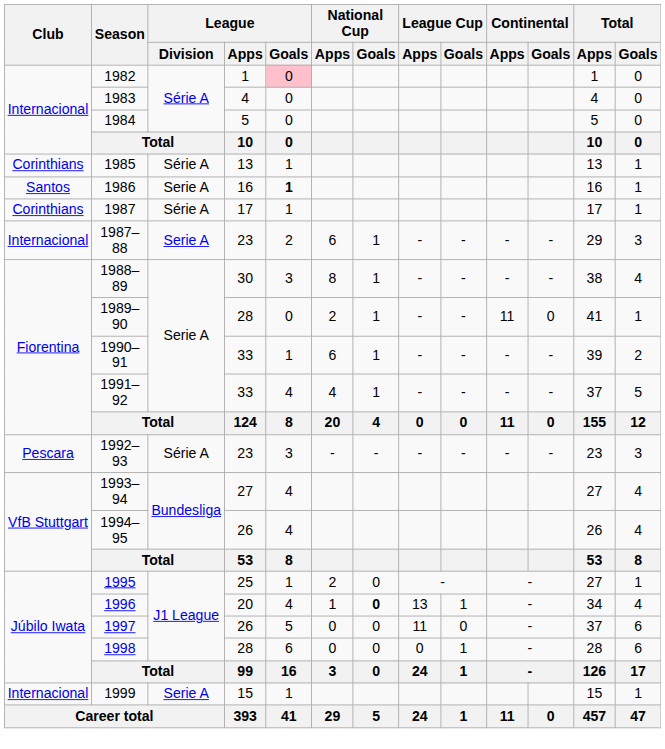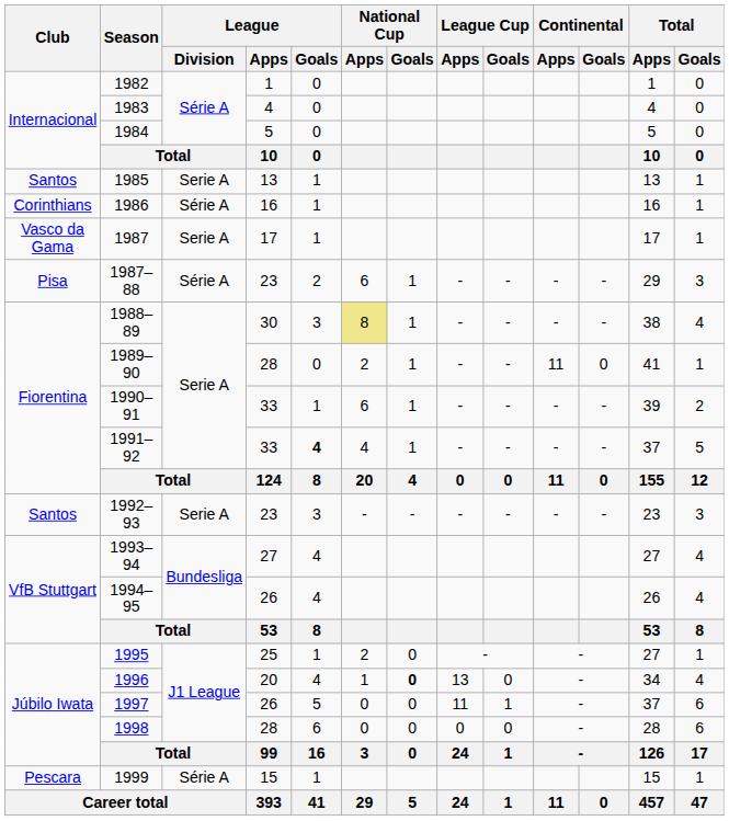 <table class="wikitable" style="text-align:center">
 <tr>
 <th rowspan="2">Club</th>
 <th rowspan="2">Season</th>
 <th colspan="3">League</th>
 <th colspan="2">National Cup</th>
 <th colspan="2">League Cup</th>
 <th colspan="2">Continental</th>
 <th colspan="2">Total</th>
 </tr>
 <tr>
 <th>Division</th>
 <th>Apps</th>
 <th>Goals</th>
 <th>Apps</th>
 <th>Goals</th>
 <th>Apps</th>
 <th>Goals</th>
 <th>Apps</th>
 <th>Goals</th>
 <th>Apps</th>
 <th>Goals</th>
 </tr>
 <tr>
 <td rowspan="4"><a href='#'>Internacional</a></td>
 <td>1982</td>
 <td rowspan="3"><a href='#'>Série A</a></td>
 <td>1</td>
-<td style="background: pink;">0</td>
+<td>0</td>
 <td></td>
 <td></td>
 <td></td>
 <td></td>
 <td></td>
 <td></td>
 <td>1</td>
 <td>0</td>
 </tr>
 <tr>
 <td>1983</td>
 <td>4</td>
 <td>0</td>
 <td></td>
 <td></td>
 <td></td>
 <td></td>
 <td></td>
 <td></td>
 <td>4</td>
 <td>0</td>
 </tr>
 <tr>
 <td>1984</td>
 <td>5</td>
 <td>0</td>
 <td></td>
 <td></td>
 <td></td>
 <td></td>
 <td></td>
 <td></td>
 <td>5</td>
 <td>0</td>
 </tr>
 <tr>
 <th colspan="2">Total</th>
 <th>10</th>
 <th>0</th>
 <th></th>
 <th></th>
 <th></th>
 <th></th>
 <th></th>
 <th></th>
 <th>10</th>
 <th>0</th>
 </tr>
 <tr>
-<td><a href='#'>Corinthians</a></td>
+<td><a href='#'>Santos</a></td>
 <td>1985</td>
-<td>Série A</td>
+<td>Serie A</td>
 <td>13</td>
 <td>1</td>
 <td></td>
 <td></td>
 <td></td>
 <td></td>
 <td></td>
 <td></td>
 <td>13</td>
 <td>1</td>
 </tr>
 <tr>
-<td><a href='#'>Santos</a></td>
+<td><a href='#'>Corinthians</a></td>
 <td>1986</td>
-<td>Serie A</td>
+<td>Série A</td>
 <td>16</td>
-<td><strong>1</strong></td>
+<td>1</td>
 <td></td>
 <td></td>
 <td></td>
 <td></td>
 <td></td>
 <td></td>
 <td>16</td>
 <td>1</td>
 </tr>
 <tr>
-<td><a href='#'>Corinthians</a></td>
+<td><a href='#'>Vasco da Gama</a></td>
 <td>1987</td>
-<td>Série A</td>
+<td>Serie A</td>
 <td>17</td>
 <td>1</td>
 <td></td>
 <td></td>
 <td></td>
 <td></td>
 <td></td>
 <td></td>
 <td>17</td>
 <td>1</td>
 </tr>
 <tr>
-<td><a href='#'>Internacional</a></td>
+<td><a href='#'>Pisa</a></td>
 <td>1987–88</td>
-<td><a href='#'>Serie A</a></td>
+<td>Série A</td>
 <td>23</td>
 <td>2</td>
 <td>6</td>
 <td>1</td>
 <td>-</td>
 <td>-</td>
 <td>-</td>
 <td>-</td>
 <td>29</td>
 <td>3</td>
 </tr>
 <tr>
 <td rowspan="5"><a href='#'>Fiorentina</a></td>
 <td>1988–89</td>
 <td rowspan="4">Serie A</td>
 <td>30</td>
 <td>3</td>
-<td>8</td>
+<td style="background: khaki;">8</td>
 <td>1</td>
 <td>-</td>
 <td>-</td>
 <td>-</td>
 <td>-</td>
 <td>38</td>
 <td>4</td>
 </tr>
 <tr>
 <td>1989–90</td>
 <td>28</td>
 <td>0</td>
 <td>2</td>
 <td>1</td>
 <td>-</td>
 <td>-</td>
 <td>11</td>
 <td>0</td>
 <td>41</td>
 <td>1</td>
 </tr>
 <tr>
 <td>1990–91</td>
 <td>33</td>
 <td>1</td>
 <td>6</td>
 <td>1</td>
 <td>-</td>
 <td>-</td>
 <td>-</td>
 <td>-</td>
 <td>39</td>
 <td>2</td>
 </tr>
 <tr>
 <td>1991–92</td>
 <td>33</td>
-<td>4</td>
+<td><strong>4</strong></td>
 <td>4</td>
 <td>1</td>
 <td>-</td>
 <td>-</td>
 <td>-</td>
 <td>-</td>
 <td>37</td>
 <td>5</td>
 </tr>
 <tr>
 <th colspan="2">Total</th>
 <th>124</th>
 <th>8</th>
 <th>20</th>
 <th>4</th>
 <th>0</th>
 <th>0</th>
 <th>11</th>
 <th>0</th>
 <th>155</th>
 <th>12</th>
 </tr>
 <tr>
-<td><a href='#'>Pescara</a></td>
+<td><a href='#'>Santos</a></td>
 <td>1992–93</td>
-<td>Série A</td>
+<td>Serie A</td>
 <td>23</td>
 <td>3</td>
 <td>-</td>
 <td>-</td>
 <td>-</td>
 <td>-</td>
 <td>-</td>
 <td>-</td>
 <td>23</td>
 <td>3</td>
 </tr>
 <tr>
 <td rowspan="3"><a href='#'>VfB Stuttgart</a></td>
 <td>1993–94</td>
 <td rowspan="2"><a href='#'>Bundesliga</a></td>
 <td>27</td>
 <td>4</td>
 <td></td>
 <td></td>
 <td></td>
 <td></td>
 <td></td>
 <td></td>
 <td>27</td>
 <td>4</td>
 </tr>
 <tr>
 <td>1994–95</td>
 <td>26</td>
 <td>4</td>
 <td></td>
 <td></td>
 <td></td>
 <td></td>
 <td></td>
 <td></td>
 <td>26</td>
 <td>4</td>
 </tr>
 <tr>
 <th colspan="2">Total</th>
 <th>53</th>
 <th>8</th>
 <th></th>
 <th></th>
 <th></th>
 <th></th>
 <th></th>
 <th></th>
 <th>53</th>
 <th>8</th>
 </tr>
 <tr>
 <td rowspan="5"><a href='#'>Júbilo Iwata</a></td>
 <td><a href='#'>1995</a></td>
 <td rowspan="4"><a href='#'>J1 League</a></td>
 <td>25</td>
 <td>1</td>
 <td>2</td>
 <td>0</td>
 <td colspan="2">-</td>
 <td colspan="2">-</td>
 <td>27</td>
 <td>1</td>
 </tr>
 <tr>
 <td><a href='#'>1996</a></td>
 <td>20</td>
 <td>4</td>
 <td>1</td>
 <td><strong>0</strong></td>
 <td>13</td>
-<td>1</td>
+<td>0</td>
 <td colspan="2">-</td>
 <td>34</td>
 <td>4</td>
 </tr>
 <tr>
 <td><a href='#'>1997</a></td>
 <td>26</td>
 <td>5</td>
 <td>0</td>
 <td>0</td>
 <td>11</td>
-<td>0</td>
+<td>1</td>
 <td colspan="2">-</td>
 <td>37</td>
 <td>6</td>
 </tr>
 <tr>
 <td><a href='#'>1998</a></td>
 <td>28</td>
 <td>6</td>
 <td>0</td>
 <td>0</td>
 <td>0</td>
-<td>1</td>
+<td>0</td>
 <td colspan="2">-</td>
 <td>28</td>
 <td>6</td>
 </tr>
 <tr>
 <th colspan="2">Total</th>
 <th>99</th>
 <th>16</th>
 <th>3</th>
 <th>0</th>
 <th>24</th>
 <th>1</th>
 <th colspan="2">-</th>
 <th>126</th>
 <th>17</th>
 </tr>
 <tr>
-<td><a href='#'>Internacional</a></td>
+<td><a href='#'>Pescara</a></td>
 <td>1999</td>
-<td><a href='#'>Serie A</a></td>
+<td>Série A</td>
 <td>15</td>
 <td>1</td>
 <td></td>
 <td></td>
 <td></td>
 <td></td>
 <td></td>
 <td></td>
 <td>15</td>
 <td>1</td>
 </tr>
 <tr>
 <th colspan="3">Career total</th>
 <th>393</th>
 <th>41</th>
 <th>29</th>
 <th>5</th>
 <th>24</th>
 <th>1</th>
 <th>11</th>
 <th>0</th>
 <th>457</th>
 <th>47</th>
 </tr>
 </table>
